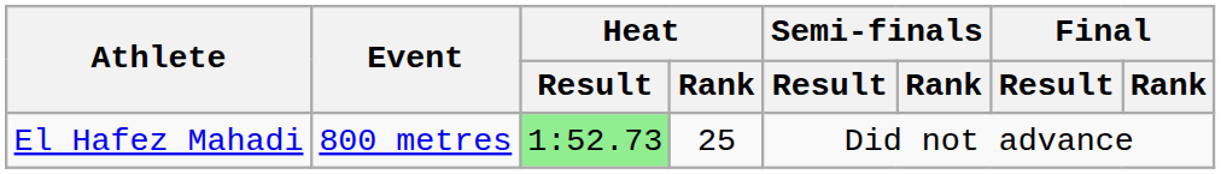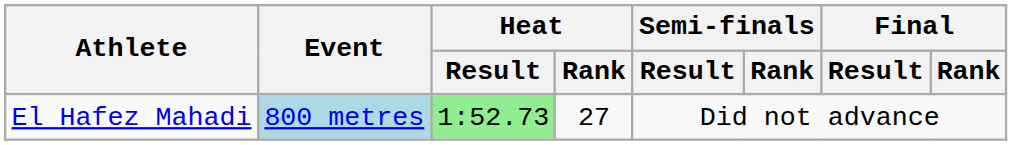 <table class="wikitable" style="font-size:90%; text-align:center">
 <tr>
 <th rowspan="2">Athlete</th>
 <th rowspan="2">Event</th>
 <th colspan="2">Heat</th>
 <th colspan="2">Semi-finals</th>
 <th colspan="2">Final</th>
 </tr>
 <tr>
 <th>Result</th>
 <th>Rank</th>
 <th>Result</th>
 <th>Rank</th>
 <th>Result</th>
 <th>Rank</th>
 </tr>
 <tr>
 <td align="left"><a href='#'>El Hafez Mahadi</a></td>
-<td align="left"><a href='#'>800 metres</a></td>
+<td align="left" style="background: lightblue;"><a href='#'>800 metres</a></td>
 <td style="background: lightgreen;">1:52.73</td>
-<td>25</td>
+<td>27</td>
 <td colspan="4">Did not advance</td>
 </tr>
 </table>
